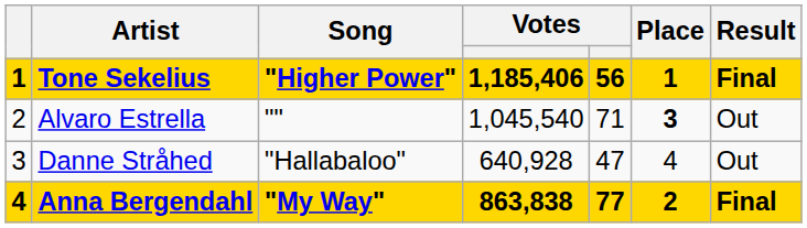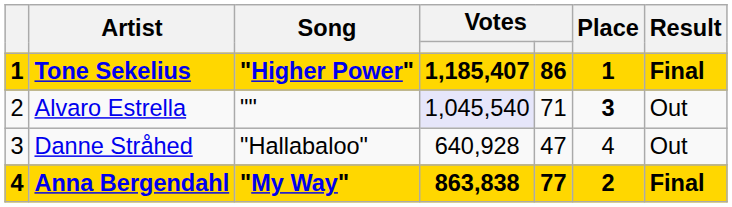 <table class="sortable wikitable" style="margin: 1em auto 1em auto; text-align:center;">
 <tr>
 <th rowspan="2"></th>
 <th rowspan="2">Artist</th>
 <th rowspan="2">Song</th>
 <th colspan="2" class="unsortable">Votes</th>
 <th rowspan="2">Place</th>
 <th rowspan="2">Result</th>
 </tr>
 <tr>
 <th><small></small></th>
 <th><small></small></th>
 </tr>
 <tr style="background:gold;">
 <td><strong>1</strong></td>
 <td style="text-align:left;"><strong><a href='#'>Tone Sekelius</a></strong></td>
 <td style="text-align:left;"><strong>"<a href='#'>Higher Power</a>"</strong></td>
-<td><strong>1,185,406</strong></td>
-<td><strong>56</strong></td>
+<td><strong>1,185,407</strong></td>
+<td><strong>86</strong></td>
 <td><strong>1</strong></td>
 <td style="text-align:left;"><strong>Final</strong></td>
 </tr>
 <tr>
 <td>2</td>
 <td style="text-align:left;"><a href='#'>Alvaro Estrella</a></td>
 <td style="text-align:left;">""</td>
-<td>1,045,540</td>
+<td style="background: lavender;">1,045,540</td>
 <td>71</td>
 <td><strong>3</strong></td>
 <td style="text-align:left;">Out</td>
 </tr>
 <tr>
 <td>3</td>
 <td style="text-align:left;"><a href='#'>Danne Stråhed</a></td>
 <td style="text-align:left;">"Hallabaloo"</td>
 <td>640,928</td>
 <td>47</td>
 <td>4</td>
 <td style="text-align:left;">Out</td>
 </tr>
 <tr style="background:gold;">
 <td><strong>4</strong></td>
 <td style="text-align:left;"><strong><a href='#'>Anna Bergendahl</a></strong></td>
 <td style="text-align:left;"><strong>"<a href='#'>My Way</a>"</strong></td>
 <td><strong>863,838</strong></td>
 <td><strong>77</strong></td>
 <td><strong>2</strong></td>
 <td style="text-align:left;"><strong>Final</strong></td>
 </tr>
 </table>
